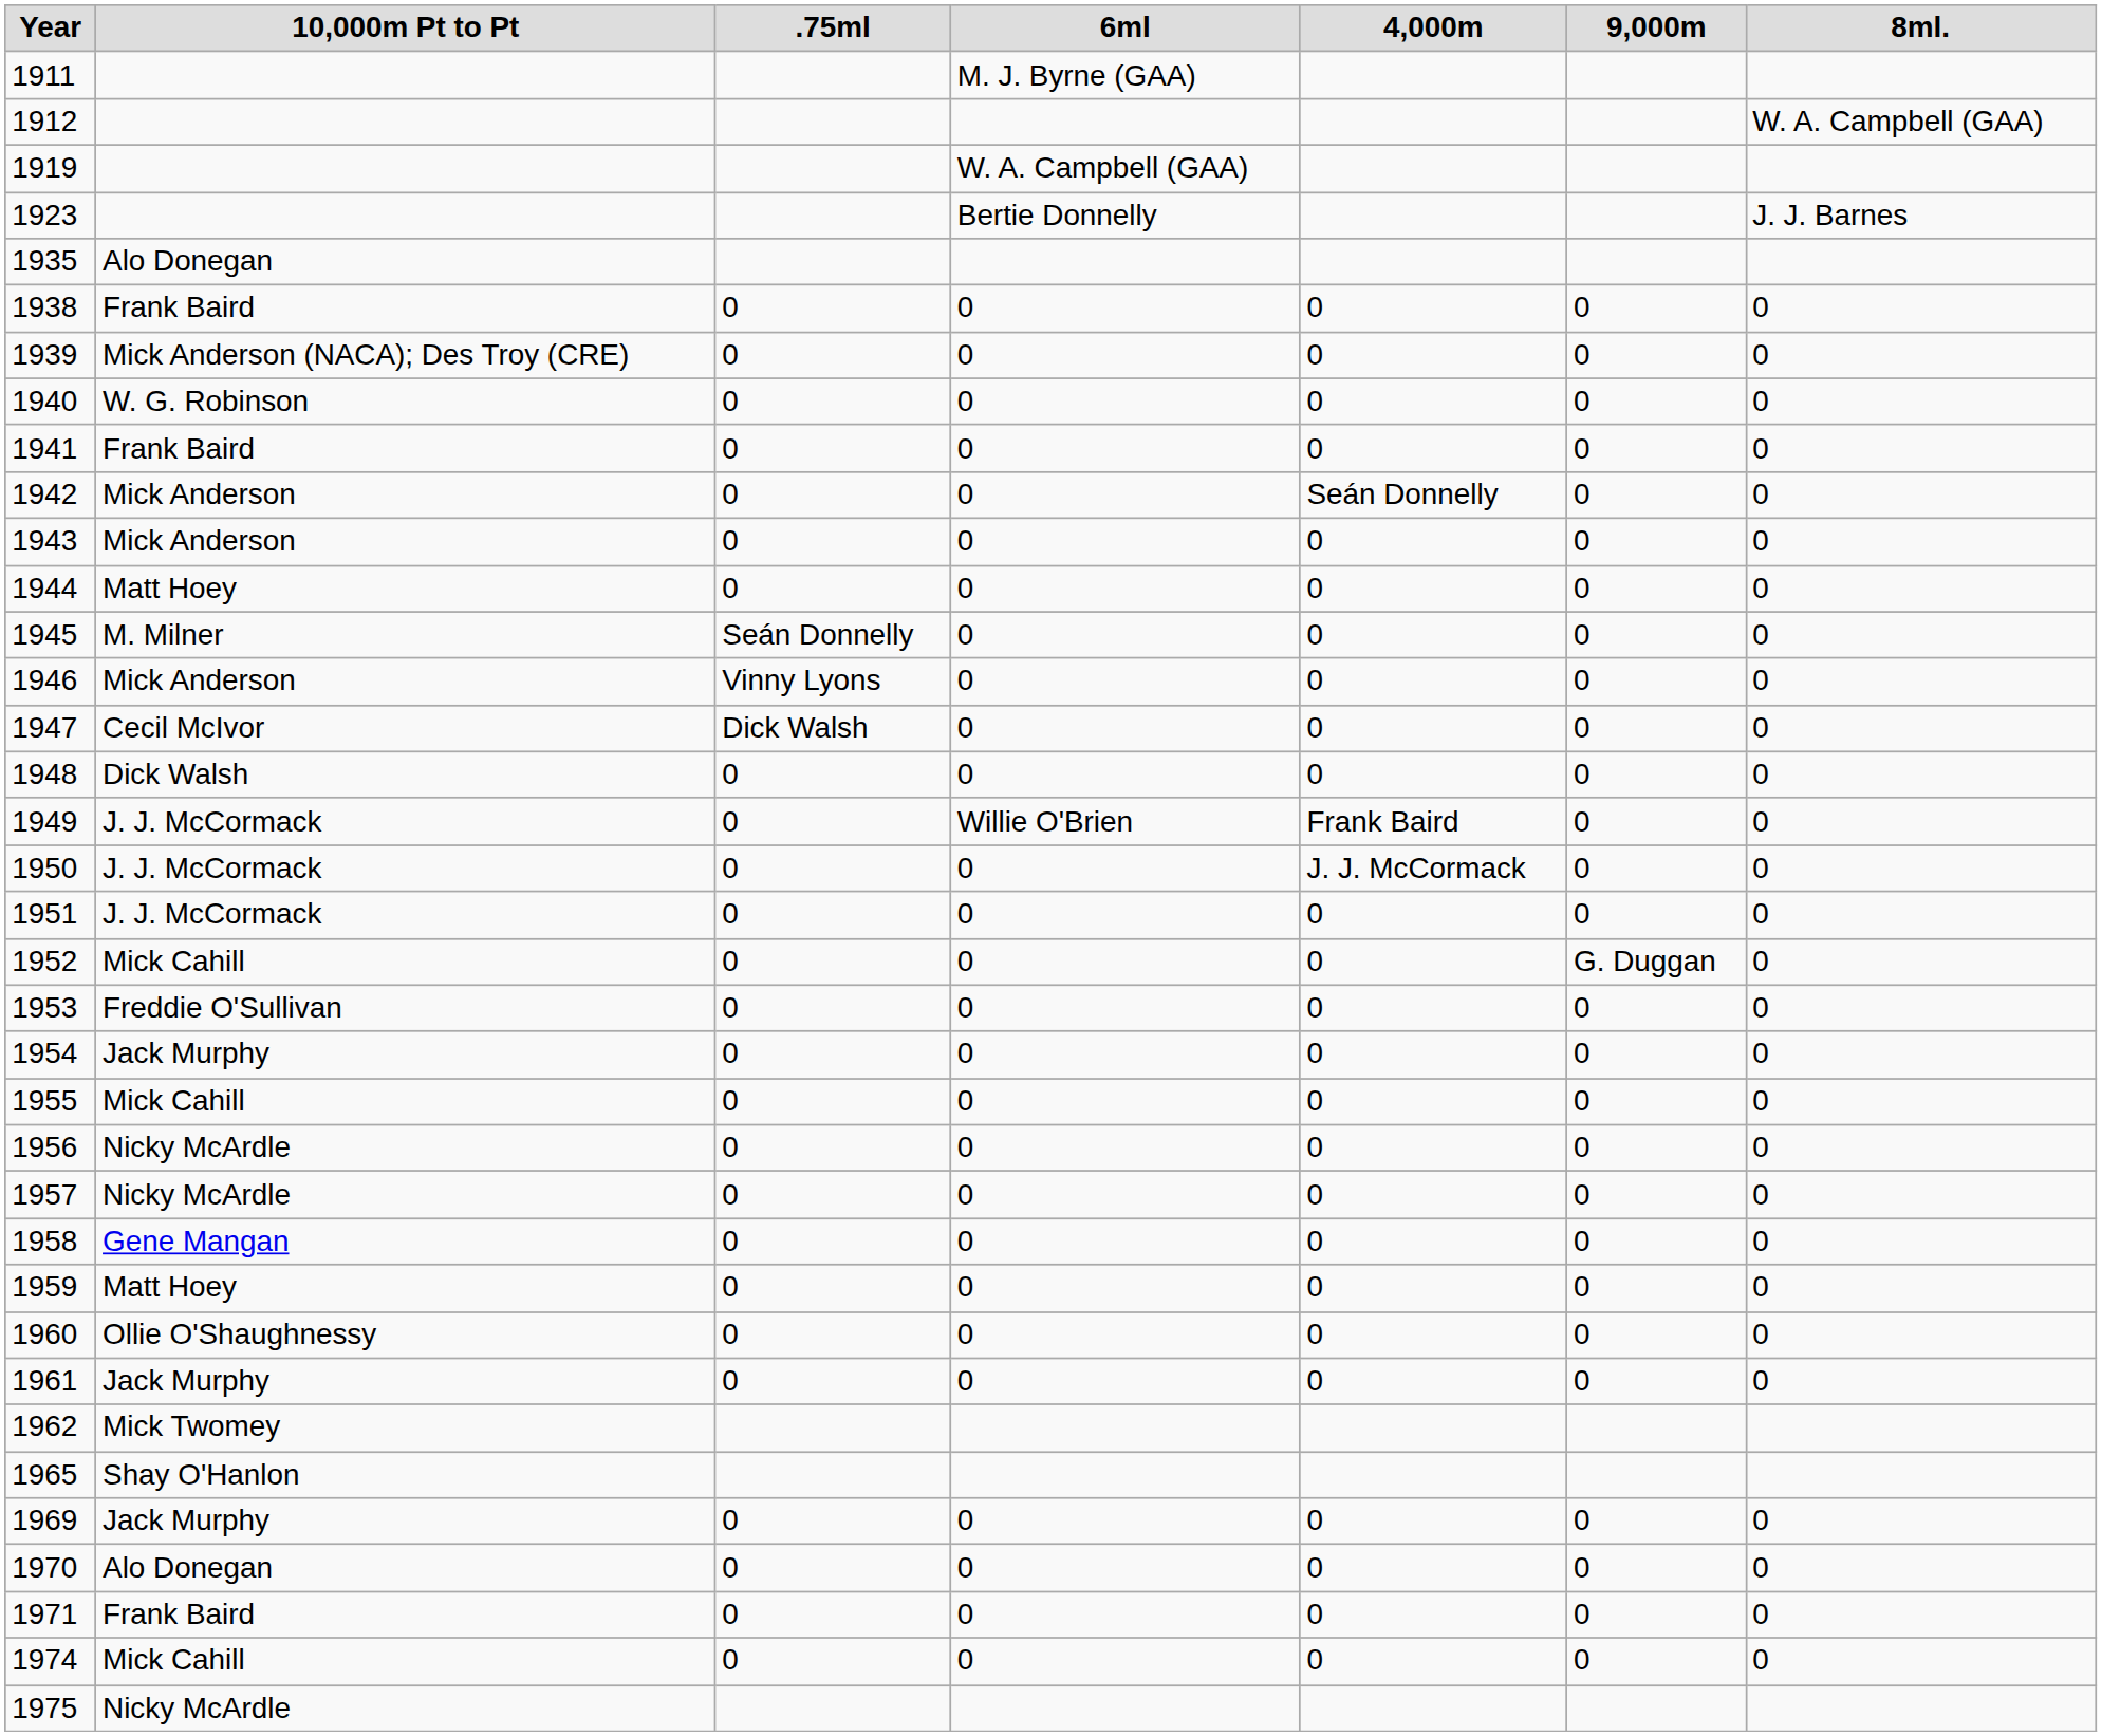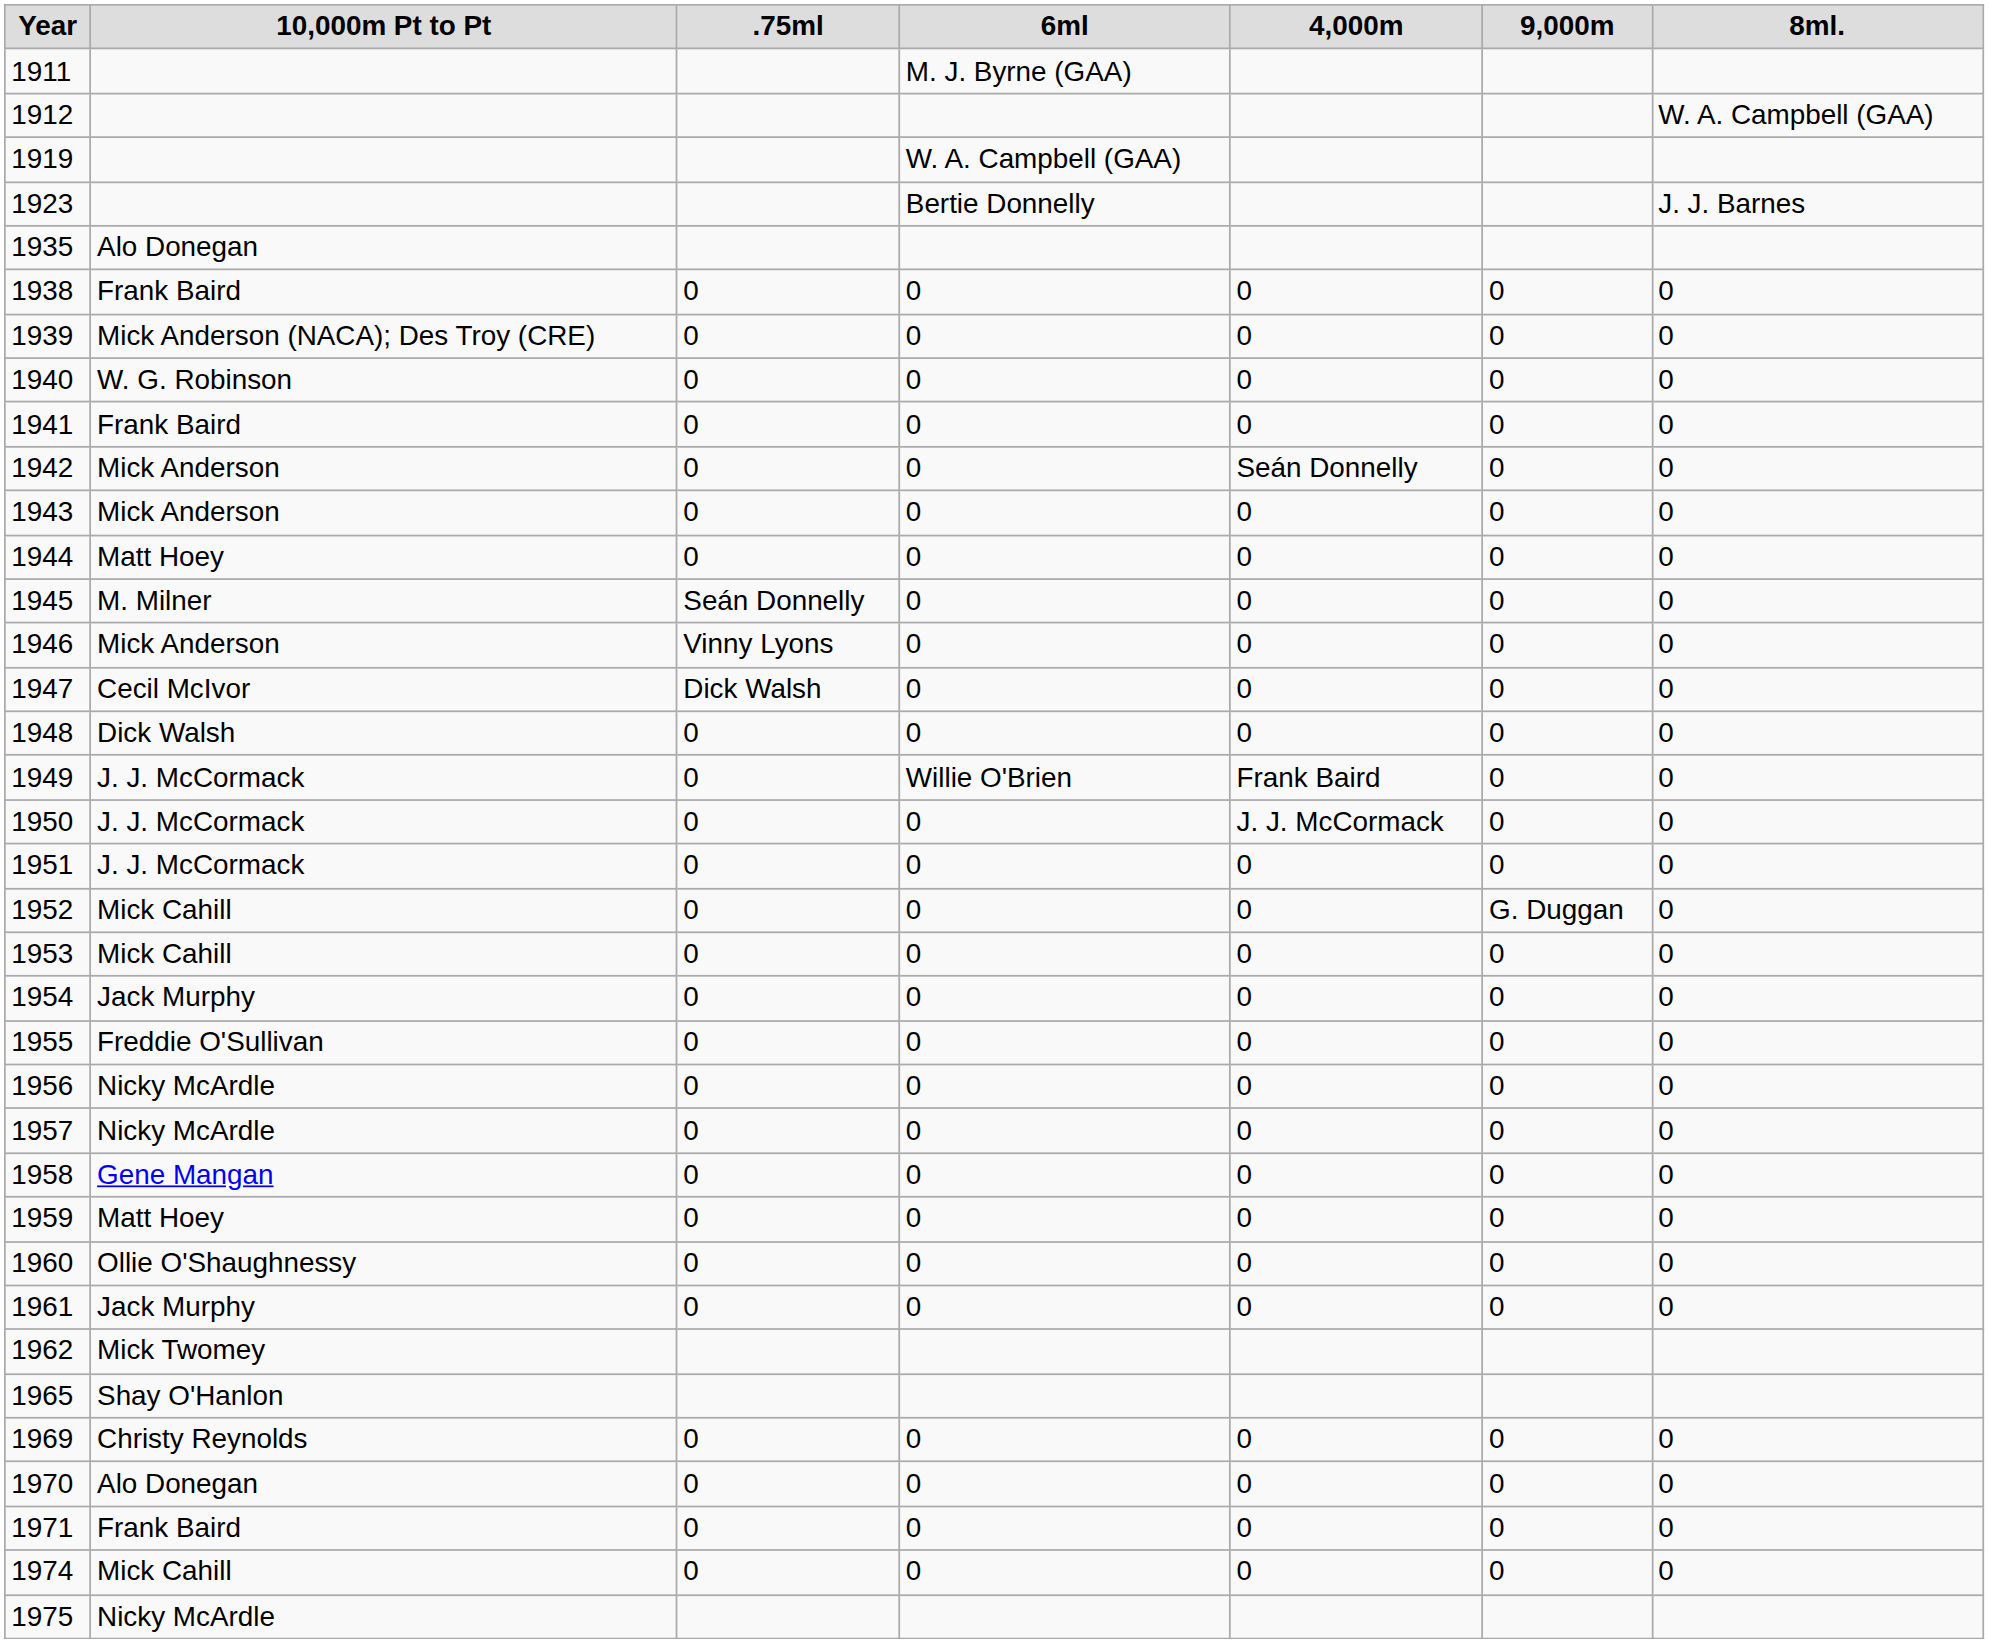 <table class="wikitable" style="width: 90%; text-align:left;">
 <tr>
 <td style="background:#DDDDDD; font-weight:bold; text-align:center;">Year</td>
 <td style="background:#DDDDDD; font-weight:bold; text-align:center;">10,000m Pt to Pt</td>
 <td style="background:#DDDDDD; font-weight:bold; text-align:center;">.75ml</td>
 <td style="background:#DDDDDD; font-weight:bold; text-align:center;">6ml</td>
 <td style="background:#DDDDDD; font-weight:bold; text-align:center;">4,000m</td>
 <td style="background:#DDDDDD; font-weight:bold; text-align:center;">9,000m</td>
 <td style="background:#DDDDDD; font-weight:bold; text-align:center;">8ml.</td>
 </tr>
 <tr>
 <td>1911</td>
 <td></td>
 <td></td>
 <td>M. J. Byrne (GAA)</td>
 <td></td>
 <td></td>
 <td></td>
 </tr>
 <tr>
 <td>1912</td>
 <td></td>
 <td></td>
 <td></td>
 <td></td>
 <td></td>
 <td>W. A. Campbell (GAA)</td>
 </tr>
 <tr>
 <td>1919</td>
 <td></td>
 <td></td>
 <td>W. A. Campbell (GAA)</td>
 <td></td>
 <td></td>
 <td></td>
 </tr>
 <tr>
 <td>1923</td>
 <td></td>
 <td></td>
 <td>Bertie Donnelly</td>
 <td></td>
 <td></td>
 <td>J. J. Barnes</td>
 </tr>
 <tr>
 <td>1935</td>
 <td>Alo Donegan</td>
 <td></td>
 <td></td>
 <td></td>
 <td></td>
 <td></td>
 </tr>
 <tr>
 <td>1938</td>
 <td>Frank Baird</td>
 <td>0</td>
 <td>0</td>
 <td>0</td>
 <td>0</td>
 <td>0</td>
 </tr>
 <tr>
 <td>1939</td>
 <td>Mick Anderson (NACA); Des Troy (CRE)</td>
 <td>0</td>
 <td>0</td>
 <td>0</td>
 <td>0</td>
 <td>0</td>
 </tr>
 <tr>
 <td>1940</td>
 <td>W. G. Robinson</td>
 <td>0</td>
 <td>0</td>
 <td>0</td>
 <td>0</td>
 <td>0</td>
 </tr>
 <tr>
 <td>1941</td>
 <td>Frank Baird</td>
 <td>0</td>
 <td>0</td>
 <td>0</td>
 <td>0</td>
 <td>0</td>
 </tr>
 <tr>
 <td>1942</td>
 <td>Mick Anderson</td>
 <td>0</td>
 <td>0</td>
 <td>Seán Donnelly</td>
 <td>0</td>
 <td>0</td>
 </tr>
 <tr>
 <td>1943</td>
 <td>Mick Anderson</td>
 <td>0</td>
 <td>0</td>
 <td>0</td>
 <td>0</td>
 <td>0</td>
 </tr>
 <tr>
 <td>1944</td>
 <td>Matt Hoey</td>
 <td>0</td>
 <td>0</td>
 <td>0</td>
 <td>0</td>
 <td>0</td>
 </tr>
 <tr>
 <td>1945</td>
 <td>M. Milner</td>
 <td>Seán Donnelly</td>
 <td>0</td>
 <td>0</td>
 <td>0</td>
 <td>0</td>
 </tr>
 <tr>
 <td>1946</td>
 <td>Mick Anderson</td>
 <td>Vinny Lyons</td>
 <td>0</td>
 <td>0</td>
 <td>0</td>
 <td>0</td>
 </tr>
 <tr>
 <td>1947</td>
 <td>Cecil McIvor</td>
 <td>Dick Walsh</td>
 <td>0</td>
 <td>0</td>
 <td>0</td>
 <td>0</td>
 </tr>
 <tr>
 <td>1948</td>
 <td>Dick Walsh</td>
 <td>0</td>
 <td>0</td>
 <td>0</td>
 <td>0</td>
 <td>0</td>
 </tr>
 <tr>
 <td>1949</td>
 <td>J. J. McCormack</td>
 <td>0</td>
 <td>Willie O'Brien</td>
 <td>Frank Baird</td>
 <td>0</td>
 <td>0</td>
 </tr>
 <tr>
 <td>1950</td>
 <td>J. J. McCormack</td>
 <td>0</td>
 <td>0</td>
 <td>J. J. McCormack</td>
 <td>0</td>
 <td>0</td>
 </tr>
 <tr>
 <td>1951</td>
 <td>J. J. McCormack</td>
 <td>0</td>
 <td>0</td>
 <td>0</td>
 <td>0</td>
 <td>0</td>
 </tr>
 <tr>
 <td>1952</td>
 <td>Mick Cahill</td>
 <td>0</td>
 <td>0</td>
 <td>0</td>
 <td>G. Duggan</td>
 <td>0</td>
 </tr>
 <tr>
 <td>1953</td>
-<td>Freddie O'Sullivan</td>
+<td>Mick Cahill</td>
 <td>0</td>
 <td>0</td>
 <td>0</td>
 <td>0</td>
 <td>0</td>
 </tr>
 <tr>
 <td>1954</td>
 <td>Jack Murphy</td>
 <td>0</td>
 <td>0</td>
 <td>0</td>
 <td>0</td>
 <td>0</td>
 </tr>
 <tr>
 <td>1955</td>
-<td>Mick Cahill</td>
+<td>Freddie O'Sullivan</td>
 <td>0</td>
 <td>0</td>
 <td>0</td>
 <td>0</td>
 <td>0</td>
 </tr>
 <tr>
 <td>1956</td>
 <td>Nicky McArdle</td>
 <td>0</td>
 <td>0</td>
 <td>0</td>
 <td>0</td>
 <td>0</td>
 </tr>
 <tr>
 <td>1957</td>
 <td>Nicky McArdle</td>
 <td>0</td>
 <td>0</td>
 <td>0</td>
 <td>0</td>
 <td>0</td>
 </tr>
 <tr>
 <td>1958</td>
 <td><a href='#'>Gene Mangan</a></td>
 <td>0</td>
 <td>0</td>
 <td>0</td>
 <td>0</td>
 <td>0</td>
 </tr>
 <tr>
 <td>1959</td>
 <td>Matt Hoey</td>
 <td>0</td>
 <td>0</td>
 <td>0</td>
 <td>0</td>
 <td>0</td>
 </tr>
 <tr>
 <td>1960</td>
 <td>Ollie O'Shaughnessy</td>
 <td>0</td>
 <td>0</td>
 <td>0</td>
 <td>0</td>
 <td>0</td>
 </tr>
 <tr>
 <td>1961</td>
 <td>Jack Murphy</td>
 <td>0</td>
 <td>0</td>
 <td>0</td>
 <td>0</td>
 <td>0</td>
 </tr>
 <tr>
 <td>1962</td>
 <td>Mick Twomey</td>
 <td></td>
 <td></td>
 <td></td>
 <td></td>
 <td></td>
 </tr>
 <tr>
 <td>1965</td>
 <td>Shay O'Hanlon</td>
 <td></td>
 <td></td>
 <td></td>
 <td></td>
 <td></td>
 </tr>
 <tr>
 <td>1969</td>
-<td>Jack Murphy</td>
+<td>Christy Reynolds</td>
 <td>0</td>
 <td>0</td>
 <td>0</td>
 <td>0</td>
 <td>0</td>
 </tr>
 <tr>
 <td>1970</td>
 <td>Alo Donegan</td>
 <td>0</td>
 <td>0</td>
 <td>0</td>
 <td>0</td>
 <td>0</td>
 </tr>
 <tr>
 <td>1971</td>
 <td>Frank Baird</td>
 <td>0</td>
 <td>0</td>
 <td>0</td>
 <td>0</td>
 <td>0</td>
 </tr>
 <tr>
 <td>1974</td>
 <td>Mick Cahill</td>
 <td>0</td>
 <td>0</td>
 <td>0</td>
 <td>0</td>
 <td>0</td>
 </tr>
 <tr>
 <td>1975</td>
 <td>Nicky McArdle</td>
 <td></td>
 <td></td>
 <td></td>
 <td></td>
 <td></td>
 </tr>
 <tr>
 </tr>
 </table>
